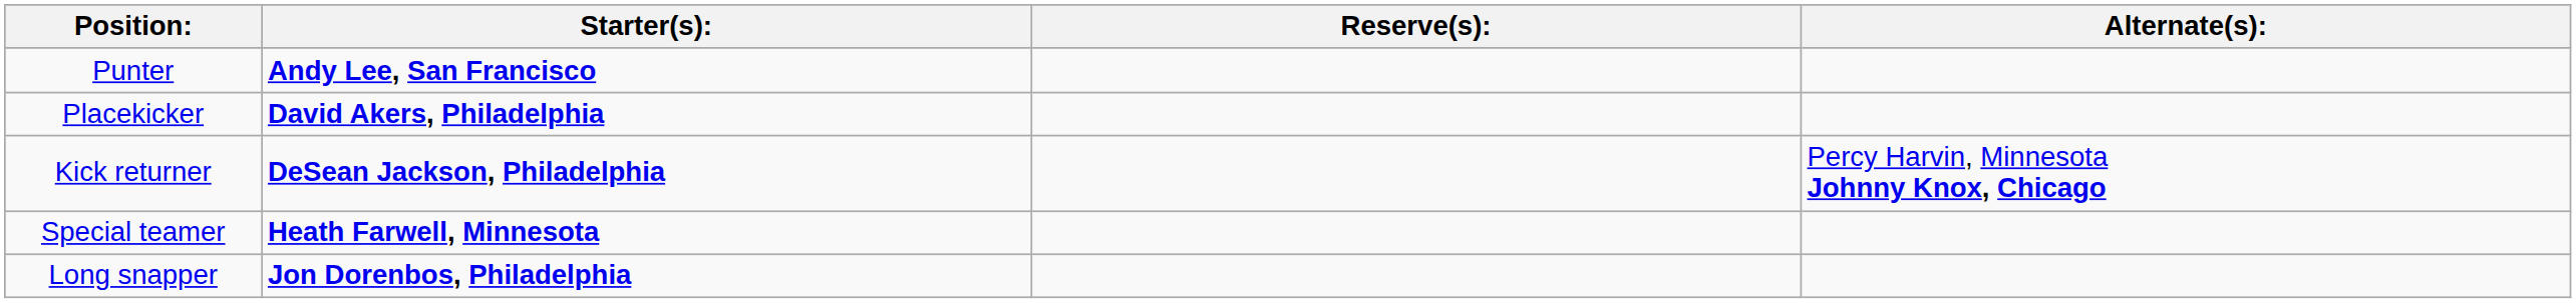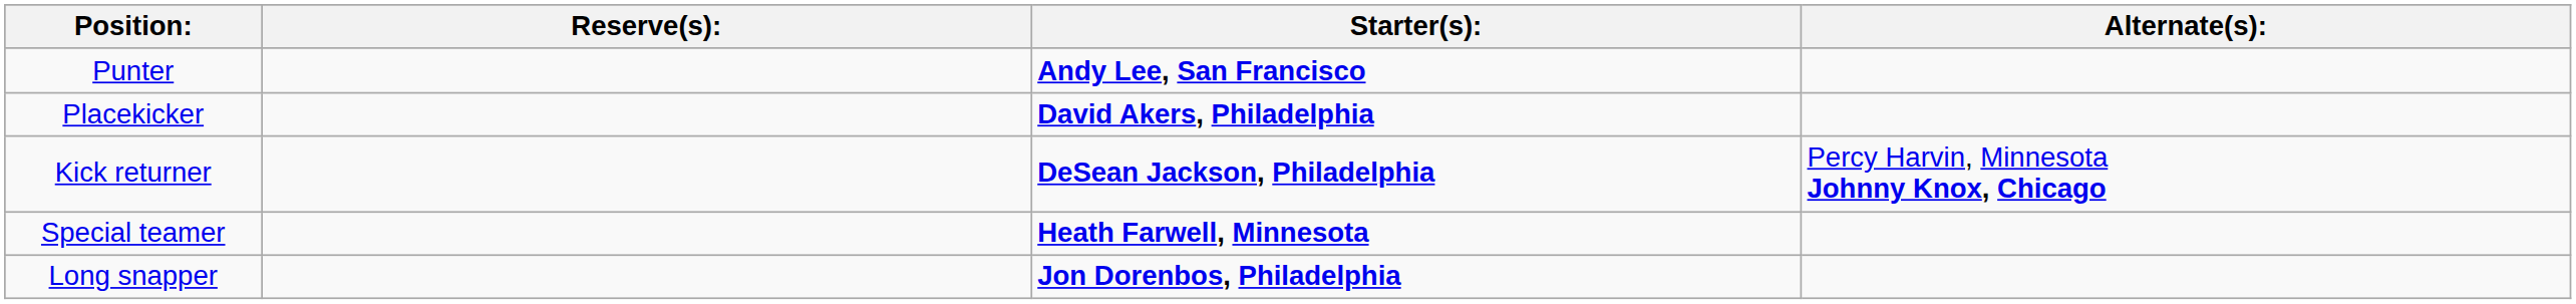 <table class="wikitable" width=75%>
 <tr>
 <th width=10%>Position:</th>
+<th width=30%>Reserve(s):</th>
 <th width=30%>Starter(s):</th>
-<th width=30%>Reserve(s):</th>
 <th width=30%>Alternate(s):</th>
 </tr>
 <tr>
 <td align=center><a href='#'>Punter</a></td>
+<td></td>
 <td><strong> <a href='#'>Andy Lee</a>, <a href='#'>San Francisco</a></strong></td>
-<td></td>
 <td></td>
 </tr>
 <tr>
 <td align=center><a href='#'>Placekicker</a></td>
+<td></td>
 <td><strong> <a href='#'>David Akers</a>, <a href='#'>Philadelphia</a></strong></td>
-<td></td>
 <td></td>
 </tr>
 <tr>
 <td align=center><a href='#'>Kick returner</a></td>
+<td></td>
 <td><strong> <a href='#'>DeSean Jackson</a>, <a href='#'>Philadelphia</a></strong></td>
-<td></td>
 <td> <a href='#'>Percy Harvin</a>, <a href='#'>Minnesota</a><br><strong> <a href='#'>Johnny Knox</a>, <a href='#'>Chicago</a></strong></td>
 </tr>
 <tr>
 <td align=center><a href='#'>Special teamer</a></td>
+<td></td>
 <td><strong> <a href='#'>Heath Farwell</a>, <a href='#'>Minnesota</a></strong></td>
-<td></td>
 <td></td>
 </tr>
 <tr>
 <td align=center><a href='#'>Long snapper</a></td>
+<td></td>
 <td><strong> <a href='#'>Jon Dorenbos</a>, <a href='#'>Philadelphia</a></strong></td>
-<td></td>
 <td></td>
 </tr>
 </table>
